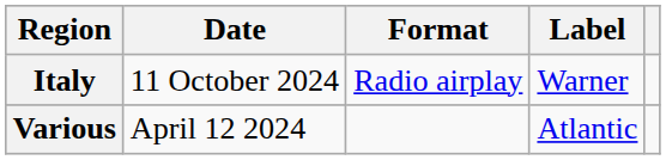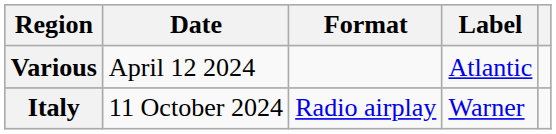 <table class="wikitable plainrowheaders">
 <tr>
 <th scope="col">Region</th>
 <th scope="col">Date</th>
 <th scope="col">Format</th>
 <th scope="col">Label</th>
 <th scope="col"></th>
 </tr>
 <tr>
+<th scope="row">Various</th>
+<td>April 12 2024</td>
+<td></td>
+<td><a href='#'>Atlantic</a></td>
+<td style="text-align:center"></td>
+</tr>
+<tr>
 <th scope="row">Italy</th>
 <td>11 October 2024</td>
 <td><a href='#'>Radio airplay</a></td>
 <td><a href='#'>Warner</a></td>
 <td style="text-align:center"></td>
 </tr>
-<tr>
-<th scope="row">Various</th>
-<td>April 12 2024</td>
-<td></td>
-<td><a href='#'>Atlantic</a></td>
-<td style="text-align:center"></td>
-</tr>
 </table>
